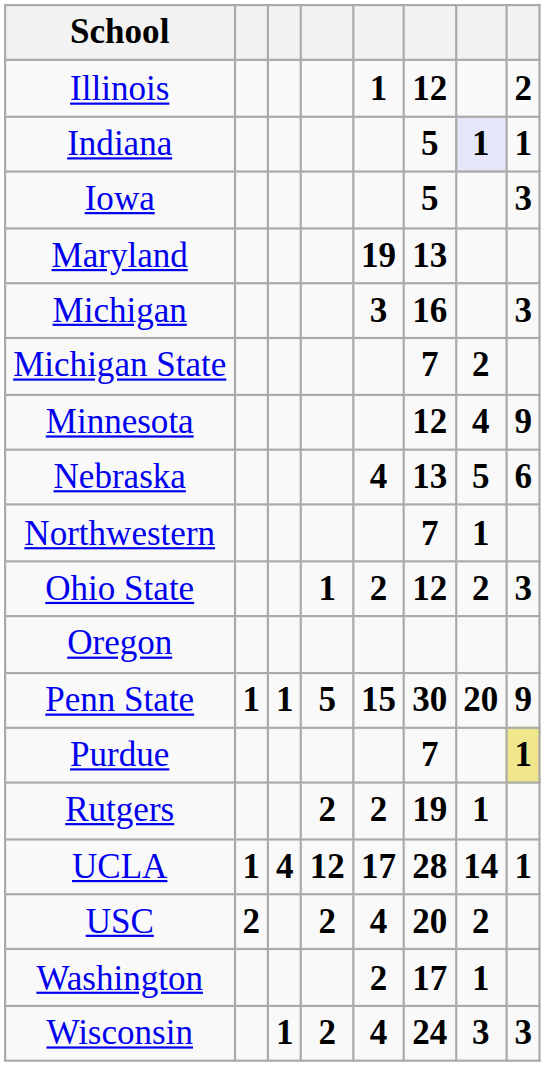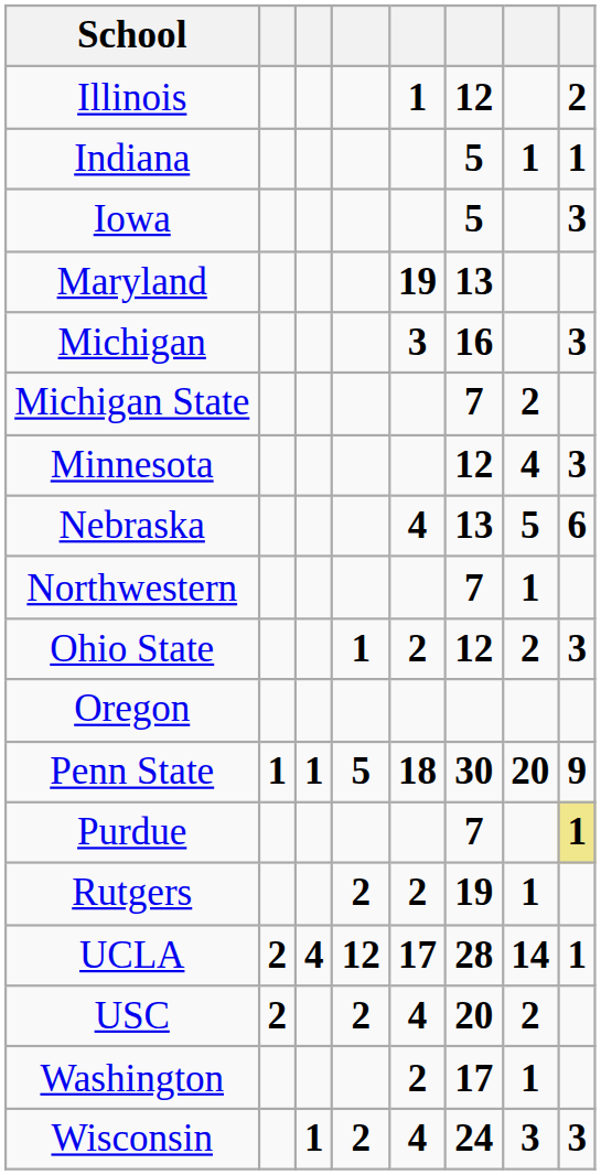 <table class="wikitable sortable" style="text-align: center;">
 <tr>
 <th scope="col">School</th>
 <th data-sort-type="number" scope="col"></th>
 <th data-sort-type="number" scope="col"></th>
 <th data-sort-type="number" scope="col"></th>
 <th data-sort-type="number" scope="col"></th>
 <th data-sort-type="number" scope="col"></th>
 <th data-sort-type="number" scope="col"></th>
 <th data-sort-type="number" scope="col"></th>
 </tr>
 <tr>
 <td><a href='#'>Illinois</a></td>
 <td></td>
 <td></td>
 <td></td>
 <td><strong>1</strong><br></td>
 <td><strong>12</strong><br></td>
 <td></td>
 <td><strong>2</strong><br></td>
 </tr>
 <tr>
 <td><a href='#'>Indiana</a></td>
 <td></td>
 <td></td>
 <td></td>
 <td></td>
 <td><strong>5</strong><br></td>
-<td style="background: lavender;"><strong>1</strong><br></td>
+<td><strong>1</strong><br></td>
 <td><strong>1</strong><br></td>
 </tr>
 <tr>
 <td><a href='#'>Iowa</a></td>
 <td></td>
 <td></td>
 <td></td>
 <td></td>
 <td><strong>5</strong><br></td>
 <td></td>
 <td><strong>3</strong><br></td>
 </tr>
 <tr>
 <td><a href='#'>Maryland</a></td>
 <td></td>
 <td></td>
 <td></td>
 <td><strong>19</strong><br></td>
 <td><strong>13</strong><br></td>
 <td></td>
 <td></td>
 </tr>
 <tr>
 <td><a href='#'>Michigan</a></td>
 <td></td>
 <td></td>
 <td></td>
 <td><strong>3</strong><br></td>
 <td><strong>16</strong><br></td>
 <td></td>
 <td><strong>3</strong><br></td>
 </tr>
 <tr>
 <td><a href='#'>Michigan State</a></td>
 <td></td>
 <td></td>
 <td></td>
 <td></td>
 <td><strong>7</strong><br></td>
 <td><strong>2</strong><br></td>
 <td></td>
 </tr>
 <tr>
 <td><a href='#'>Minnesota</a></td>
 <td></td>
 <td></td>
 <td></td>
 <td></td>
 <td><strong>12</strong><br></td>
 <td><strong>4</strong><br></td>
-<td><strong>9</strong><br></td>
+<td><strong>3</strong><br></td>
 </tr>
 <tr>
 <td><a href='#'>Nebraska</a></td>
 <td></td>
 <td></td>
 <td></td>
 <td><strong>4</strong><br></td>
 <td><strong>13</strong><br></td>
 <td><strong>5</strong><br></td>
 <td><strong>6</strong><br></td>
 </tr>
 <tr>
 <td><a href='#'>Northwestern</a></td>
 <td></td>
 <td></td>
 <td></td>
 <td></td>
 <td><strong>7</strong><br></td>
 <td><strong>1</strong><br></td>
 <td></td>
 </tr>
 <tr>
 <td><a href='#'>Ohio State</a></td>
 <td></td>
 <td></td>
 <td><strong>1</strong><br></td>
 <td><strong>2</strong><br></td>
 <td><strong>12</strong><br></td>
 <td><strong>2</strong><br></td>
 <td><strong>3</strong><br></td>
 </tr>
 <tr>
 <td><a href='#'>Oregon</a></td>
 <td></td>
 <td></td>
 <td></td>
 <td></td>
 <td></td>
 <td></td>
 <td></td>
 </tr>
 <tr>
 <td><a href='#'>Penn State</a></td>
 <td><strong>1</strong><br></td>
 <td><strong>1</strong><br></td>
 <td><strong>5</strong><br></td>
-<td><strong>15</strong><br></td>
+<td><strong>18</strong><br></td>
 <td><strong>30</strong><br></td>
 <td><strong>20</strong><br></td>
 <td><strong>9</strong><br></td>
 </tr>
 <tr>
 <td><a href='#'>Purdue</a></td>
 <td></td>
 <td></td>
 <td></td>
 <td></td>
 <td><strong>7</strong><br></td>
 <td></td>
 <td style="background: khaki;"><strong>1</strong><br></td>
 </tr>
 <tr>
 <td><a href='#'>Rutgers</a></td>
 <td></td>
 <td></td>
 <td><strong>2</strong><br></td>
 <td><strong>2</strong><br></td>
 <td><strong>19</strong><br></td>
 <td><strong>1</strong><br></td>
 <td></td>
 </tr>
 <tr>
 <td><a href='#'>UCLA</a></td>
-<td><strong>1</strong><br></td>
+<td><strong>2</strong><br></td>
 <td><strong>4</strong><br></td>
 <td><strong>12</strong><br></td>
 <td><strong>17</strong><br></td>
 <td><strong>28</strong><br></td>
 <td><strong>14</strong><br></td>
 <td><strong>1</strong><br></td>
 </tr>
 <tr>
 <td><a href='#'>USC</a></td>
 <td><strong>2</strong><br></td>
 <td></td>
 <td><strong>2</strong><br></td>
 <td><strong>4</strong><br></td>
 <td><strong>20</strong><br></td>
 <td><strong>2</strong><br></td>
 <td></td>
 </tr>
 <tr>
 <td><a href='#'>Washington</a></td>
 <td></td>
 <td></td>
 <td></td>
 <td><strong>2</strong><br></td>
 <td><strong>17</strong><br></td>
 <td><strong>1</strong><br></td>
 <td></td>
 </tr>
 <tr>
 <td><a href='#'>Wisconsin</a></td>
 <td></td>
 <td><strong>1</strong><br></td>
 <td><strong>2</strong><br></td>
 <td><strong>4</strong><br></td>
 <td><strong>24</strong><br></td>
 <td><strong>3</strong><br></td>
 <td><strong>3</strong><br></td>
 </tr>
 </table>
